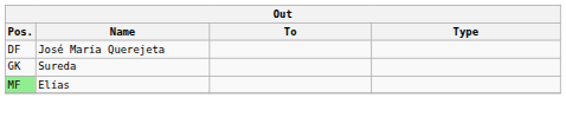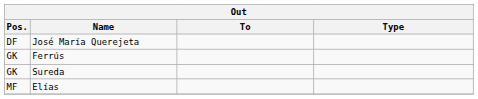 <table class="wikitable" style="font-size:90%;width:99%;">
 <tr>
 <th colspan="4">Out</th>
 </tr>
 <tr>
 <th width=3%>Pos.</th>
 <th width=32%>Name</th>
 <th width=30%>To</th>
 <th width=35%>Type</th>
 </tr>
 <tr>
 <td>DF</td>
 <td>José María Querejeta</td>
 <td></td>
 <td></td>
 </tr>
 <tr>
 <td>GK</td>
+<td>Ferrús</td>
+<td></td>
+<td></td>
+</tr>
+<tr>
+<td>GK</td>
 <td>Sureda</td>
 <td></td>
 <td></td>
 </tr>
 <tr>
-<td style="background: lightgreen;">MF</td>
+<td>MF</td>
 <td>Elías</td>
 <td></td>
 <td></td>
 </tr>
 <tr>
 </tr>
 </table>
